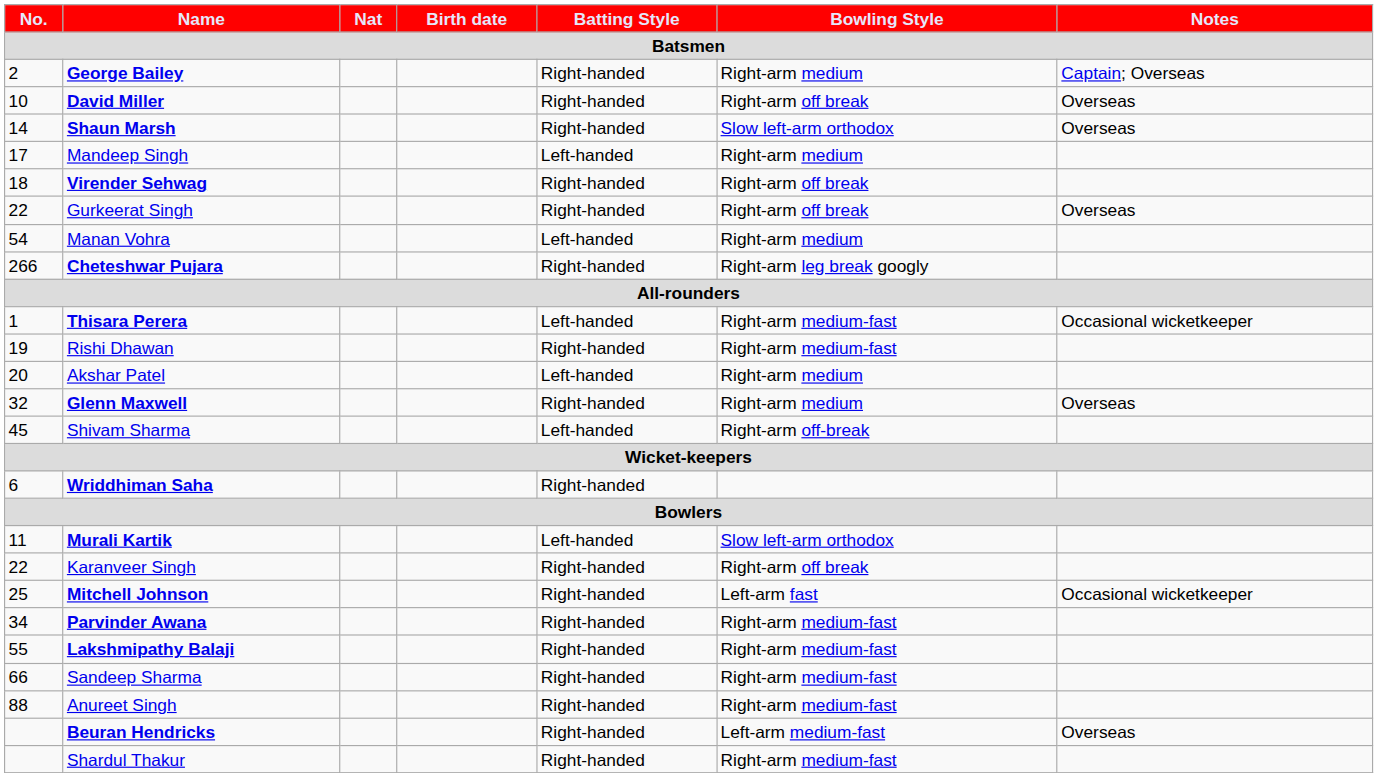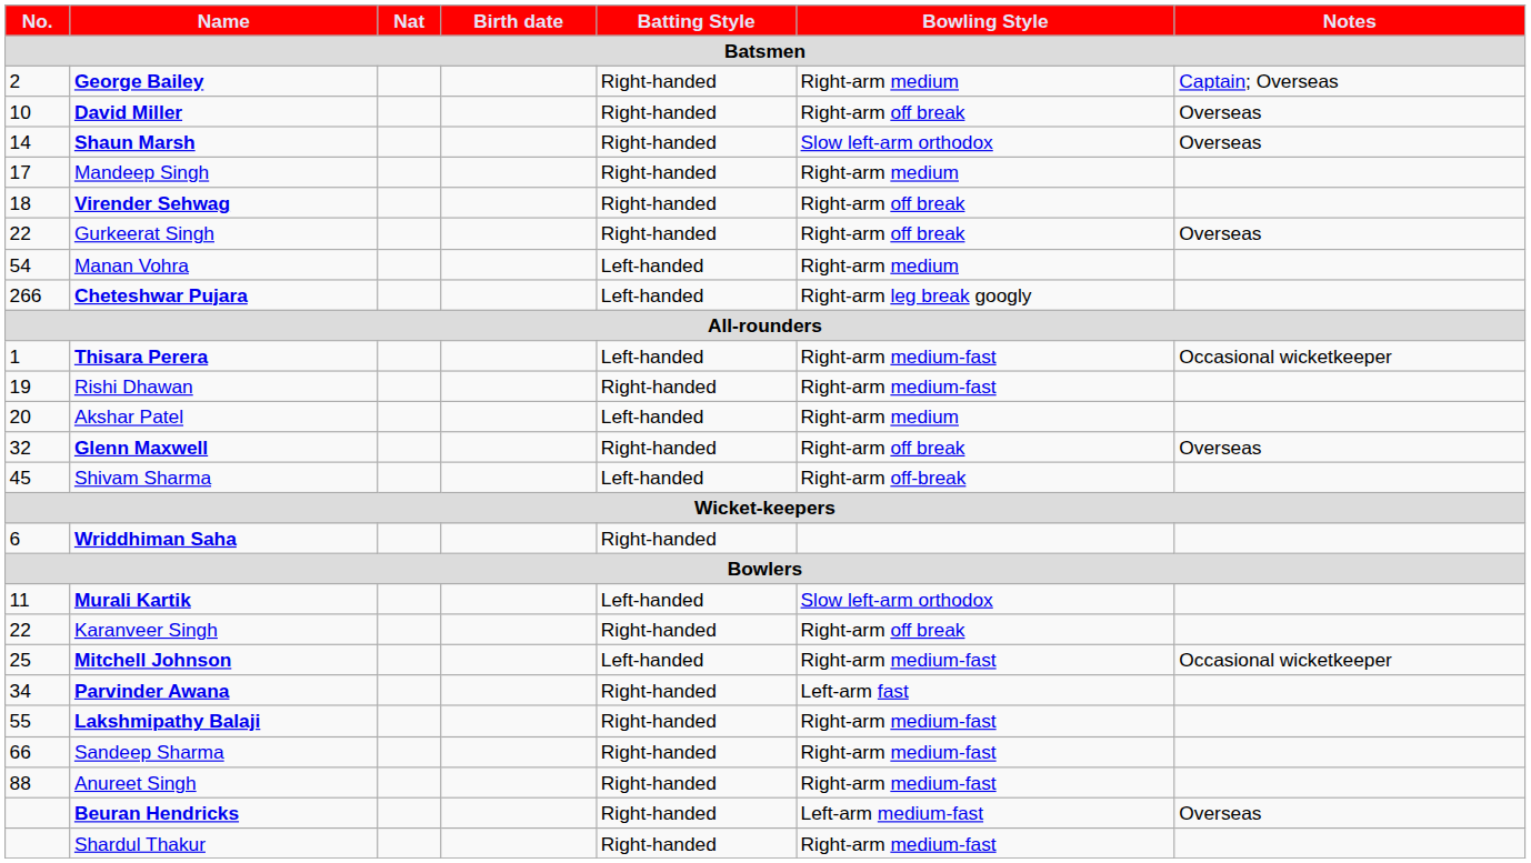 <table class="wikitable"  style="font-size:95%; width:95%;">
 <tr>
 <th style="background:Red; color:#e6e6fa; text-align:center;">No.</th>
 <th style="background:Red; color:#e6e6fa; text-align:center;">Name</th>
 <th style="background:Red; color:#e6e6fa; text-align:center;">Nat</th>
 <th style="background:Red; color:#e6e6fa; text-align:center;">Birth date</th>
 <th style="background:Red; color:#e6e6fa; text-align:center;">Batting Style</th>
 <th style="background:Red; color:#e6e6fa; text-align:center;">Bowling Style</th>
 <th style="background:Red; color:#e6e6fa; text-align:center;">Notes</th>
 </tr>
 <tr>
 <th colspan="7"  style="background:#dcdcdc; text-align:center;">Batsmen</th>
 </tr>
 <tr>
 <td>2</td>
 <td><strong><a href='#'>George Bailey</a></strong></td>
 <td style="text-align:center"></td>
 <td></td>
 <td>Right-handed</td>
 <td>Right-arm <a href='#'>medium</a></td>
 <td><a href='#'>Captain</a>; Overseas</td>
 </tr>
 <tr>
 <td>10</td>
 <td><strong><a href='#'>David Miller</a></strong></td>
 <td style="text-align:center"></td>
 <td></td>
 <td>Right-handed</td>
 <td>Right-arm <a href='#'>off break</a></td>
 <td>Overseas</td>
 </tr>
 <tr>
 <td>14</td>
 <td><strong><a href='#'>Shaun Marsh</a></strong></td>
 <td style="text-align:center"></td>
 <td></td>
 <td>Right-handed</td>
 <td><a href='#'>Slow left-arm orthodox</a></td>
 <td>Overseas</td>
 </tr>
 <tr>
 <td>17</td>
 <td><a href='#'>Mandeep Singh</a></td>
 <td style="text-align:center"></td>
 <td></td>
-<td>Left-handed</td>
+<td>Right-handed</td>
 <td>Right-arm <a href='#'>medium</a></td>
 <td></td>
 </tr>
 <tr>
 <td>18</td>
 <td><strong><a href='#'>Virender Sehwag</a></strong></td>
 <td style="text-align:center"></td>
 <td></td>
 <td>Right-handed</td>
 <td>Right-arm <a href='#'>off break</a></td>
 <td></td>
 </tr>
 <tr>
 <td>22</td>
 <td><a href='#'>Gurkeerat Singh</a></td>
 <td style="text-align:center"></td>
 <td></td>
 <td>Right-handed</td>
 <td>Right-arm <a href='#'>off break</a></td>
 <td>Overseas</td>
 </tr>
 <tr>
 <td>54</td>
 <td><a href='#'>Manan Vohra</a></td>
 <td style="text-align:center"></td>
 <td></td>
 <td>Left-handed</td>
 <td>Right-arm <a href='#'>medium</a></td>
 <td></td>
 </tr>
 <tr>
 <td>266</td>
 <td><strong><a href='#'>Cheteshwar Pujara</a></strong></td>
 <td style="text-align:center"></td>
 <td></td>
-<td>Right-handed</td>
+<td>Left-handed</td>
 <td>Right-arm <a href='#'>leg break</a> googly</td>
 <td></td>
 </tr>
 <tr>
 <th colspan="7"  style="background:#dcdcdc; text-align:center;">All-rounders</th>
 </tr>
 <tr>
 <td>1</td>
 <td><strong><a href='#'>Thisara Perera</a></strong></td>
 <td style="text-align:center"></td>
 <td></td>
 <td>Left-handed</td>
 <td>Right-arm <a href='#'>medium-fast</a></td>
 <td>Occasional wicketkeeper</td>
 </tr>
 <tr>
 <td>19</td>
 <td><a href='#'>Rishi Dhawan</a></td>
 <td style="text-align:center"></td>
 <td></td>
 <td>Right-handed</td>
 <td>Right-arm <a href='#'>medium-fast</a></td>
 <td></td>
 </tr>
 <tr>
 <td>20</td>
 <td><a href='#'>Akshar Patel</a></td>
 <td style="text-align:center"></td>
 <td></td>
 <td>Left-handed</td>
 <td>Right-arm <a href='#'>medium</a></td>
 <td></td>
 </tr>
 <tr>
 <td>32</td>
 <td><strong><a href='#'>Glenn Maxwell</a></strong></td>
 <td style="text-align:center"></td>
 <td></td>
 <td>Right-handed</td>
-<td>Right-arm <a href='#'>medium</a></td>
+<td>Right-arm <a href='#'>off break</a></td>
 <td>Overseas</td>
 </tr>
 <tr>
 <td>45</td>
 <td><a href='#'>Shivam Sharma</a></td>
 <td style="text-align:center"></td>
 <td></td>
 <td>Left-handed</td>
 <td>Right-arm <a href='#'>off-break</a></td>
 <td></td>
 </tr>
 <tr>
 <th colspan="7"  style="background:#dcdcdc; text-align:center;">Wicket-keepers</th>
 </tr>
 <tr>
 <td>6</td>
 <td><strong><a href='#'>Wriddhiman Saha</a></strong></td>
 <td style="text-align:center"></td>
 <td></td>
 <td>Right-handed</td>
 <td></td>
 <td></td>
 </tr>
 <tr>
 <th colspan="7"  style="background:#dcdcdc; text-align:center;">Bowlers</th>
 </tr>
 <tr>
 <td>11</td>
 <td><strong><a href='#'>Murali Kartik</a></strong></td>
 <td style="text-align:center"></td>
 <td></td>
 <td>Left-handed</td>
 <td><a href='#'>Slow left-arm orthodox</a></td>
 <td></td>
 </tr>
 <tr>
 <td>22</td>
 <td><a href='#'>Karanveer Singh</a></td>
 <td style="text-align:center"></td>
 <td></td>
 <td>Right-handed</td>
 <td>Right-arm <a href='#'>off break</a></td>
 <td></td>
 </tr>
 <tr>
 <td>25</td>
 <td><strong><a href='#'>Mitchell Johnson</a></strong></td>
 <td style="text-align:center"></td>
 <td></td>
-<td>Right-handed</td>
-<td>Left-arm <a href='#'>fast</a></td>
+<td>Left-handed</td>
+<td>Right-arm <a href='#'>medium-fast</a></td>
 <td>Occasional wicketkeeper</td>
 </tr>
 <tr>
 <td>34</td>
 <td><strong><a href='#'>Parvinder Awana</a></strong></td>
 <td style="text-align:center"></td>
 <td></td>
 <td>Right-handed</td>
-<td>Right-arm <a href='#'>medium-fast</a></td>
+<td>Left-arm <a href='#'>fast</a></td>
 <td></td>
 </tr>
 <tr>
 <td>55</td>
 <td><strong><a href='#'>Lakshmipathy Balaji</a></strong></td>
 <td style="text-align:center"></td>
 <td></td>
 <td>Right-handed</td>
 <td>Right-arm <a href='#'>medium-fast</a></td>
 <td></td>
 </tr>
 <tr>
 <td>66</td>
 <td><a href='#'>Sandeep Sharma</a></td>
 <td style="text-align:center"></td>
 <td></td>
 <td>Right-handed</td>
 <td>Right-arm <a href='#'>medium-fast</a></td>
 <td></td>
 </tr>
 <tr>
 <td>88</td>
 <td><a href='#'>Anureet Singh</a></td>
 <td style="text-align:center"></td>
 <td></td>
 <td>Right-handed</td>
 <td>Right-arm <a href='#'>medium-fast</a></td>
 <td></td>
 </tr>
 <tr>
 <td></td>
 <td><strong><a href='#'>Beuran Hendricks</a></strong></td>
 <td style="text-align:center"></td>
 <td></td>
 <td>Right-handed</td>
 <td>Left-arm <a href='#'>medium-fast</a></td>
 <td>Overseas</td>
 </tr>
 <tr>
 <td></td>
 <td><a href='#'>Shardul Thakur</a></td>
 <td style="text-align:center"></td>
 <td></td>
 <td>Right-handed</td>
 <td>Right-arm <a href='#'>medium-fast</a></td>
 <td></td>
 </tr>
 <tr>
 </tr>
 </table>
